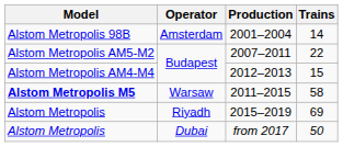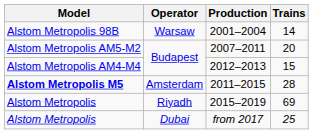 <table class="wikitable" style="text-align:center;">
 <tr>
 <th>Model</th>
 <th>Operator</th>
 <th>Production</th>
 <th>Trains</th>
 </tr>
 <tr>
 <td align=left><a href='#'>Alstom Metropolis 98B</a></td>
-<td><a href='#'>Amsterdam</a></td>
+<td><a href='#'>Warsaw</a></td>
 <td>2001–2004</td>
 <td>14</td>
 </tr>
 <tr>
 <td align=left><a href='#'>Alstom Metropolis AM5-M2</a></td>
 <td rowspan=2><a href='#'>Budapest</a></td>
 <td>2007–2011</td>
-<td>22</td>
+<td>20</td>
 </tr>
 <tr>
 <td align=left><a href='#'>Alstom Metropolis AM4-M4</a></td>
 <td>2012–2013</td>
 <td>15</td>
 </tr>
 <tr>
 <td align=left><strong><a href='#'>Alstom Metropolis M5</a></strong></td>
-<td><a href='#'>Warsaw</a></td>
+<td><a href='#'>Amsterdam</a></td>
 <td>2011–2015</td>
-<td>58</td>
+<td>28</td>
 </tr>
 <tr>
 <td align=left><a href='#'>Alstom Metropolis</a></td>
 <td><a href='#'>Riyadh</a></td>
 <td>2015–2019</td>
 <td>69</td>
 </tr>
 <tr>
 <td align=left><em><a href='#'>Alstom Metropolis</a></em></td>
 <td><em><a href='#'>Dubai</a></em></td>
 <td><em>from 2017</em></td>
-<td><em>50</em></td>
+<td><em>25</em></td>
 </tr>
 </table>
